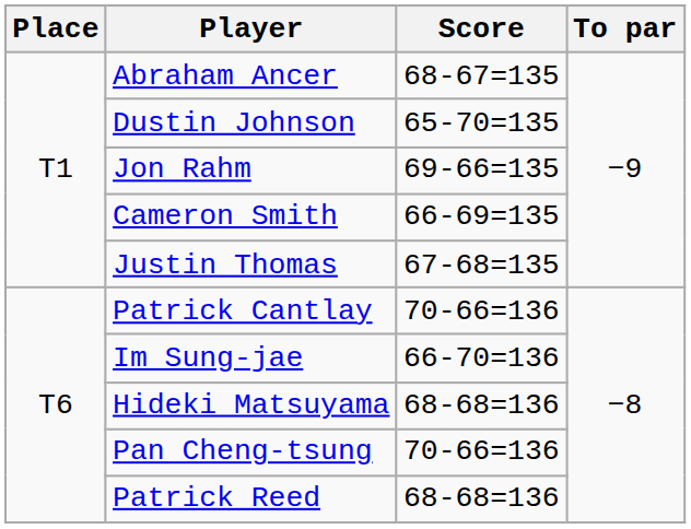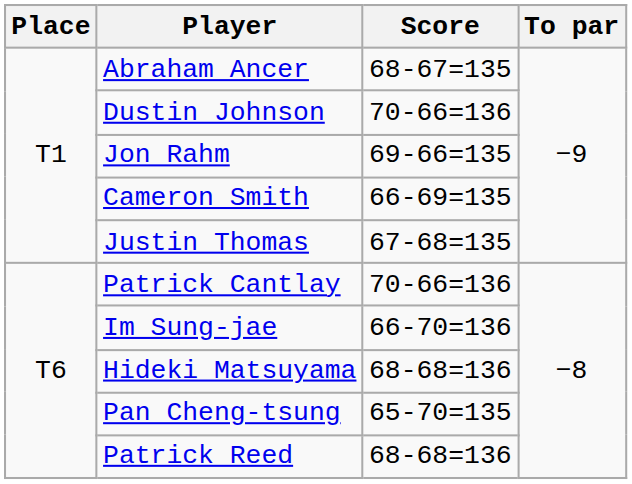 <table class="wikitable">
 <tr>
 <th>Place</th>
 <th>Player</th>
 <th>Score</th>
 <th>To par</th>
 </tr>
 <tr>
 <td rowspan=5 align=center>T1</td>
 <td> <a href='#'>Abraham Ancer</a></td>
 <td>68-67=135</td>
 <td rowspan=5 align=center>−9</td>
 </tr>
 <tr>
 <td> <a href='#'>Dustin Johnson</a></td>
-<td>65-70=135</td>
+<td>70-66=136</td>
 </tr>
 <tr>
 <td> <a href='#'>Jon Rahm</a></td>
 <td>69-66=135</td>
 </tr>
 <tr>
 <td> <a href='#'>Cameron Smith</a></td>
 <td>66-69=135</td>
 </tr>
 <tr>
 <td> <a href='#'>Justin Thomas</a></td>
 <td>67-68=135</td>
 </tr>
 <tr>
 <td rowspan=5 align=center>T6</td>
 <td> <a href='#'>Patrick Cantlay</a></td>
 <td>70-66=136</td>
 <td rowspan=5 align=center>−8</td>
 </tr>
 <tr>
 <td> <a href='#'>Im Sung-jae</a></td>
 <td>66-70=136</td>
 </tr>
 <tr>
 <td> <a href='#'>Hideki Matsuyama</a></td>
 <td>68-68=136</td>
 </tr>
 <tr>
 <td> <a href='#'>Pan Cheng-tsung</a></td>
-<td>70-66=136</td>
+<td>65-70=135</td>
 </tr>
 <tr>
 <td> <a href='#'>Patrick Reed</a></td>
 <td>68-68=136</td>
 </tr>
 </table>
